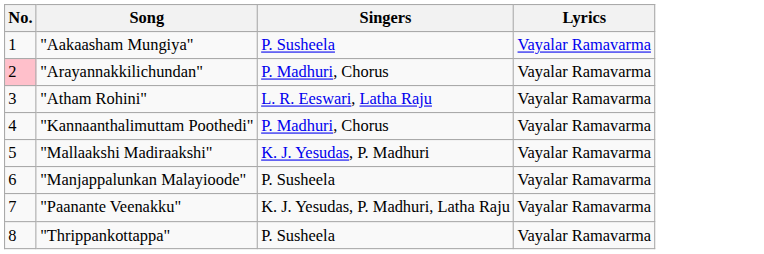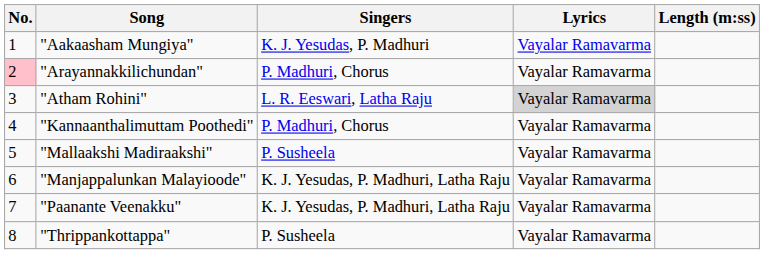 <table class="wikitable" style="font-size:95%;">
 <tr>
 <th>No.</th>
 <th>Song</th>
 <th>Singers</th>
 <th>Lyrics</th>
+<th>Length (m:ss)</th>
 </tr>
 <tr>
 <td>1</td>
 <td>"Aakaasham Mungiya"</td>
-<td><a href='#'>P. Susheela</a></td>
+<td><a href='#'>K. J. Yesudas</a>, P. Madhuri</td>
 <td><a href='#'>Vayalar Ramavarma</a></td>
+<td></td>
 </tr>
 <tr>
 <td style="background: pink;">2</td>
 <td>"Arayannakkilichundan"</td>
 <td><a href='#'>P. Madhuri</a>, Chorus</td>
 <td>Vayalar Ramavarma</td>
+<td></td>
 </tr>
 <tr>
 <td>3</td>
 <td>"Atham Rohini"</td>
 <td><a href='#'>L. R. Eeswari</a>, <a href='#'>Latha Raju</a></td>
-<td>Vayalar Ramavarma</td>
+<td style="background: lightgrey;">Vayalar Ramavarma</td>
+<td></td>
 </tr>
 <tr>
 <td>4</td>
 <td>"Kannaanthalimuttam Poothedi"</td>
 <td><a href='#'>P. Madhuri</a>, Chorus</td>
 <td>Vayalar Ramavarma</td>
+<td></td>
 </tr>
 <tr>
 <td>5</td>
 <td>"Mallaakshi Madiraakshi"</td>
-<td><a href='#'>K. J. Yesudas</a>, P. Madhuri</td>
+<td><a href='#'>P. Susheela</a></td>
 <td>Vayalar Ramavarma</td>
+<td></td>
 </tr>
 <tr>
 <td>6</td>
 <td>"Manjappalunkan Malayioode"</td>
-<td>P. Susheela</td>
+<td>K. J. Yesudas, P. Madhuri, Latha Raju</td>
 <td>Vayalar Ramavarma</td>
+<td></td>
 </tr>
 <tr>
 <td>7</td>
 <td>"Paanante Veenakku"</td>
 <td>K. J. Yesudas, P. Madhuri, Latha Raju</td>
 <td>Vayalar Ramavarma</td>
+<td></td>
 </tr>
 <tr>
 <td>8</td>
 <td>"Thrippankottappa"</td>
 <td>P. Susheela</td>
 <td>Vayalar Ramavarma</td>
+<td></td>
 </tr>
 </table>
